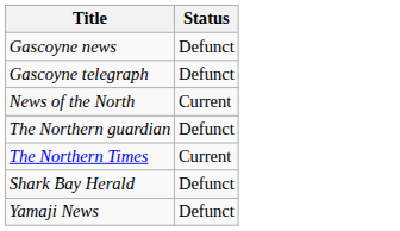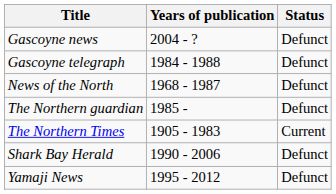 <table class="wikitable sortable">
 <tr>
 <th>Title</th>
+<th>Years of publication</th>
 <th>Status</th>
 </tr>
 <tr>
 <td><em>Gascoyne news</em></td>
+<td>2004 - ?</td>
 <td>Defunct</td>
 </tr>
 <tr>
 <td><em>Gascoyne telegraph</em></td>
+<td>1984 - 1988</td>
 <td>Defunct</td>
 </tr>
 <tr>
 <td><em>News of the North</em></td>
-<td>Current</td>
+<td>1968 - 1987</td>
+<td>Defunct</td>
 </tr>
 <tr>
 <td><em>The Northern guardian</em></td>
+<td>1985 -</td>
 <td>Defunct</td>
 </tr>
 <tr>
 <td><em><a href='#'>The Northern Times</a></em></td>
+<td>1905 - 1983</td>
 <td>Current</td>
 </tr>
 <tr>
 <td><em>Shark Bay Herald</em></td>
+<td>1990 - 2006</td>
 <td>Defunct</td>
 </tr>
 <tr>
 <td><em>Yamaji News</em></td>
+<td>1995 - 2012</td>
 <td>Defunct</td>
 </tr>
 </table>
